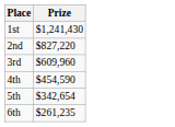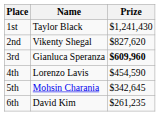 <table class="wikitable">
 <tr>
 <th>Place</th>
+<th>Name</th>
 <th>Prize</th>
 </tr>
 <tr>
 <td>1st</td>
+<td> Taylor Black</td>
 <td>$1,241,430</td>
 </tr>
 <tr>
 <td>2nd</td>
-<td>$827,220</td>
+<td> Vikenty Shegal</td>
+<td>$827,620</td>
 </tr>
 <tr>
 <td>3rd</td>
-<td>$609,960</td>
+<td> Gianluca Speranza</td>
+<td><strong>$609,960</strong></td>
 </tr>
 <tr>
 <td>4th</td>
+<td> Lorenzo Lavis</td>
 <td>$454,590</td>
 </tr>
 <tr>
 <td>5th</td>
-<td>$342,654</td>
+<td> <a href='#'>Mohsin Charania</a></td>
+<td>$342,645</td>
 </tr>
 <tr>
 <td>6th</td>
+<td> David Kim</td>
 <td>$261,235</td>
 </tr>
 </table>
